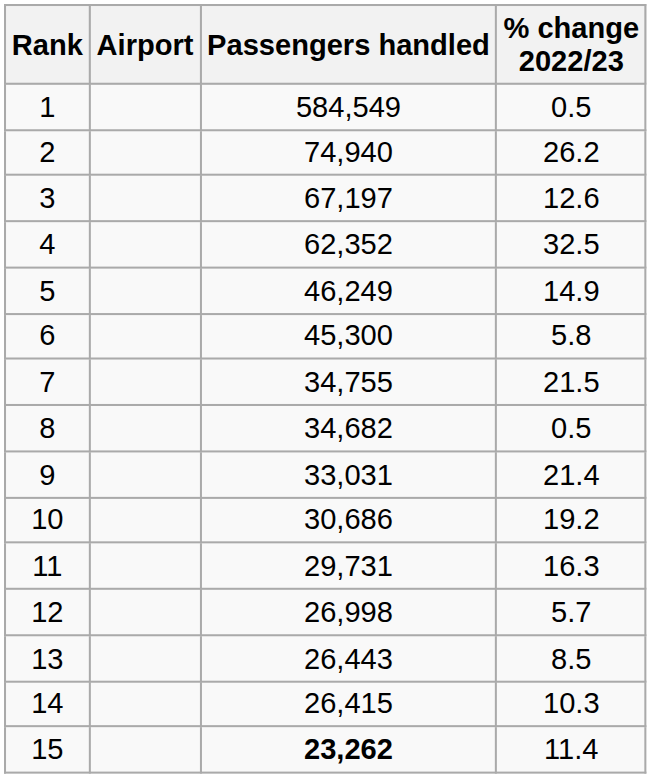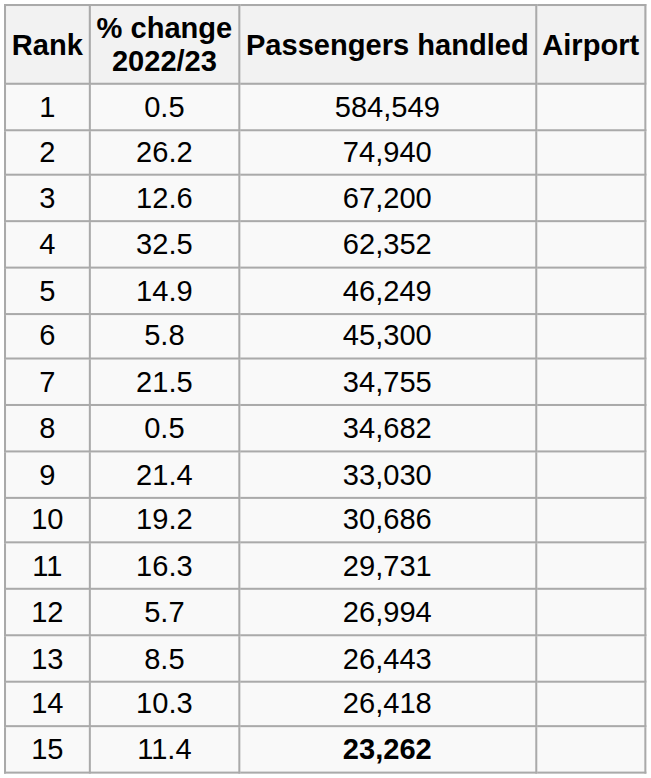 <table class="wikitable sortable" style="font-size: 90%" width= align=>
 <tr style="background:lightgrey;">
 <th>Rank</th>
+<th>% change<br>2022/23</th>
+<th>Passengers handled</th>
 <th>Airport</th>
-<th>Passengers handled</th>
-<th>% change<br>2022/23</th>
 </tr>
 <tr>
 <td align=center>1</td>
+<td align=center> 0.5</td>
+<td align=center>584,549</td>
 <td></td>
-<td align=center>584,549</td>
-<td align=center> 0.5</td>
 </tr>
 <tr>
 <td align=center>2</td>
+<td align=center> 26.2</td>
+<td align=center>74,940</td>
 <td></td>
-<td align=center>74,940</td>
-<td align=center> 26.2</td>
 </tr>
 <tr>
 <td align=center>3</td>
+<td align=center> 12.6</td>
+<td align=center>67,200</td>
 <td></td>
-<td align=center>67,197</td>
-<td align=center> 12.6</td>
 </tr>
 <tr>
 <td align=center>4</td>
+<td align=center> 32.5</td>
+<td align=center>62,352</td>
 <td></td>
-<td align=center>62,352</td>
-<td align=center> 32.5</td>
 </tr>
 <tr>
 <td align=center>5</td>
+<td align=center> 14.9</td>
+<td align=center>46,249</td>
 <td></td>
-<td align=center>46,249</td>
-<td align=center> 14.9</td>
 </tr>
 <tr>
 <td align=center>6</td>
+<td align=center> 5.8</td>
+<td align=center>45,300</td>
 <td></td>
-<td align=center>45,300</td>
-<td align=center> 5.8</td>
 </tr>
 <tr>
 <td align=center>7</td>
+<td align=center> 21.5</td>
+<td align=center>34,755</td>
 <td></td>
-<td align=center>34,755</td>
-<td align=center> 21.5</td>
 </tr>
 <tr>
 <td align=center>8</td>
+<td align=center> 0.5</td>
+<td align=center>34,682</td>
 <td></td>
-<td align=center>34,682</td>
-<td align=center> 0.5</td>
 </tr>
 <tr>
 <td align=center>9</td>
+<td align=center> 21.4</td>
+<td align=center>33,030</td>
 <td></td>
-<td align=center>33,031</td>
-<td align=center> 21.4</td>
 </tr>
 <tr>
 <td align=center>10</td>
+<td align=center> 19.2</td>
+<td align=center>30,686</td>
 <td></td>
-<td align=center>30,686</td>
-<td align=center> 19.2</td>
 </tr>
 <tr>
 <td align=center>11</td>
+<td align=center> 16.3</td>
+<td align=center>29,731</td>
 <td></td>
-<td align=center>29,731</td>
-<td align=center> 16.3</td>
 </tr>
 <tr>
 <td align=center>12</td>
+<td align=center> 5.7</td>
+<td align=center>26,994</td>
 <td></td>
-<td align=center>26,998</td>
-<td align=center> 5.7</td>
 </tr>
 <tr>
 <td align=center>13</td>
+<td align=center> 8.5</td>
+<td align=center>26,443</td>
 <td></td>
-<td align=center>26,443</td>
-<td align=center> 8.5</td>
 </tr>
 <tr>
 <td align=center>14</td>
+<td align=center> 10.3</td>
+<td align=center>26,418</td>
 <td></td>
-<td align=center>26,415</td>
-<td align=center> 10.3</td>
 </tr>
 <tr>
 <td align=center>15</td>
+<td align=center> 11.4</td>
+<td align=center><strong>23,262</strong></td>
 <td></td>
-<td align=center><strong>23,262</strong></td>
-<td align=center> 11.4</td>
 </tr>
 </table>
